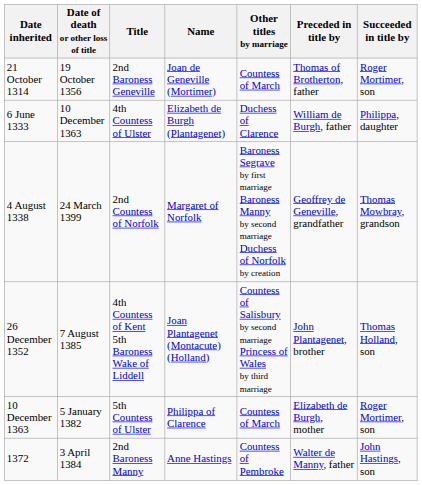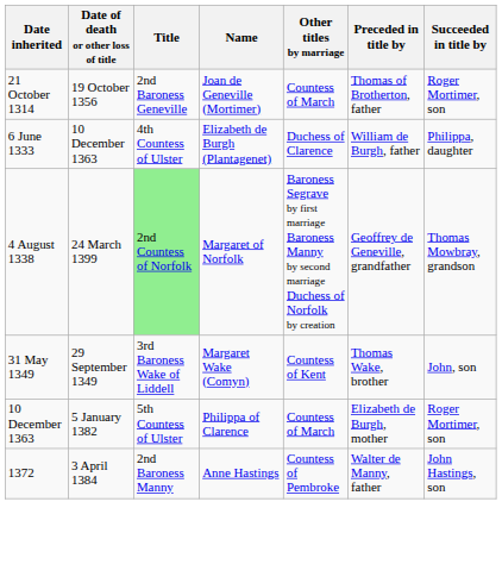 <table Class="wikitable" align="center">
 <tr>
 <th>Date inherited</th>
 <th>Date of death<br><small>or other loss of title</small></th>
 <th>Title</th>
 <th>Name</th>
 <th>Other titles<br><small>by marriage</small></th>
 <th>Preceded in title by</th>
 <th>Succeeded in title by</th>
 </tr>
 <tr>
 <td>21 October 1314</td>
 <td>19 October 1356</td>
 <td>2nd <a href='#'>Baroness Geneville</a></td>
 <td><a href='#'>Joan de Geneville (Mortimer)</a></td>
 <td><a href='#'>Countess of March</a></td>
 <td><a href='#'>Thomas of Brotherton</a>, father</td>
 <td><a href='#'>Roger Mortimer</a>, son</td>
 </tr>
 <tr>
 <td>6 June 1333</td>
 <td>10 December 1363</td>
 <td>4th <a href='#'>Countess of Ulster</a></td>
 <td><a href='#'>Elizabeth de Burgh (Plantagenet)</a></td>
 <td><a href='#'>Duchess of Clarence</a></td>
 <td><a href='#'>William de Burgh</a>, father</td>
 <td><a href='#'>Philippa</a>, daughter</td>
 </tr>
 <tr>
 <td>4 August 1338</td>
 <td>24 March 1399</td>
-<td>2nd <a href='#'>Countess of Norfolk</a></td>
+<td style="background: lightgreen;">2nd <a href='#'>Countess of Norfolk</a></td>
 <td><a href='#'>Margaret of Norfolk</a></td>
 <td><a href='#'>Baroness Segrave</a><br><small>by first marriage</small><br><a href='#'>Baroness Manny</a><br><small>by second marriage</small><br><a href='#'>Duchess of Norfolk</a><br><small>by creation</small></td>
 <td><a href='#'>Geoffrey de Geneville</a>, grandfather</td>
 <td><a href='#'>Thomas Mowbray</a>, grandson</td>
 </tr>
 <tr>
-<td>26 December 1352</td>
-<td>7 August 1385</td>
-<td>4th <a href='#'>Countess of Kent</a><br>5th <a href='#'>Baroness Wake of Liddell</a></td>
-<td><a href='#'>Joan Plantagenet (Montacute) (Holland)</a></td>
-<td><a href='#'>Countess of Salisbury</a><br><small>by second marriage</small><br><a href='#'>Princess of Wales</a><br><small>by third marriage</small></td>
-<td><a href='#'>John Plantagenet</a>, brother</td>
-<td><a href='#'>Thomas Holland</a>, son</td>
+<td>31 May 1349</td>
+<td>29 September 1349</td>
+<td>3rd <a href='#'>Baroness Wake of Liddell</a></td>
+<td><a href='#'>Margaret Wake (Comyn)</a></td>
+<td><a href='#'>Countess of Kent</a></td>
+<td><a href='#'>Thomas Wake</a>, brother</td>
+<td><a href='#'>John</a>, son</td>
 </tr>
 <tr>
 <td>10 December 1363</td>
 <td>5 January 1382</td>
 <td>5th <a href='#'>Countess of Ulster</a></td>
 <td><a href='#'>Philippa of Clarence</a></td>
 <td><a href='#'>Countess of March</a></td>
 <td><a href='#'>Elizabeth de Burgh</a>, mother</td>
 <td><a href='#'>Roger Mortimer</a>, son</td>
 </tr>
 <tr>
 <td>1372</td>
 <td>3 April 1384</td>
 <td>2nd <a href='#'>Baroness Manny</a></td>
 <td><a href='#'>Anne Hastings</a></td>
 <td><a href='#'>Countess of Pembroke</a></td>
 <td><a href='#'>Walter de Manny</a>, father</td>
 <td><a href='#'>John Hastings</a>, son</td>
 </tr>
 </table>
